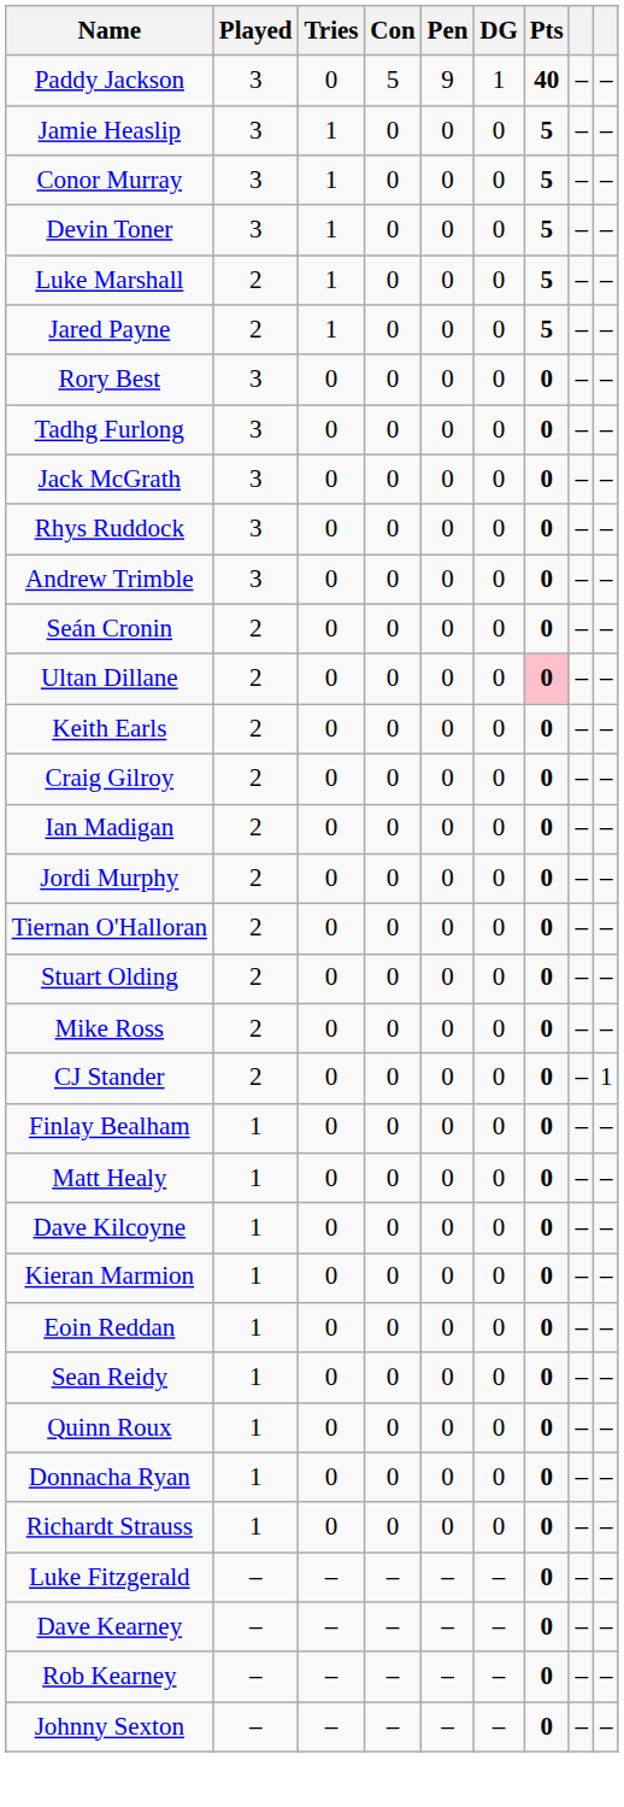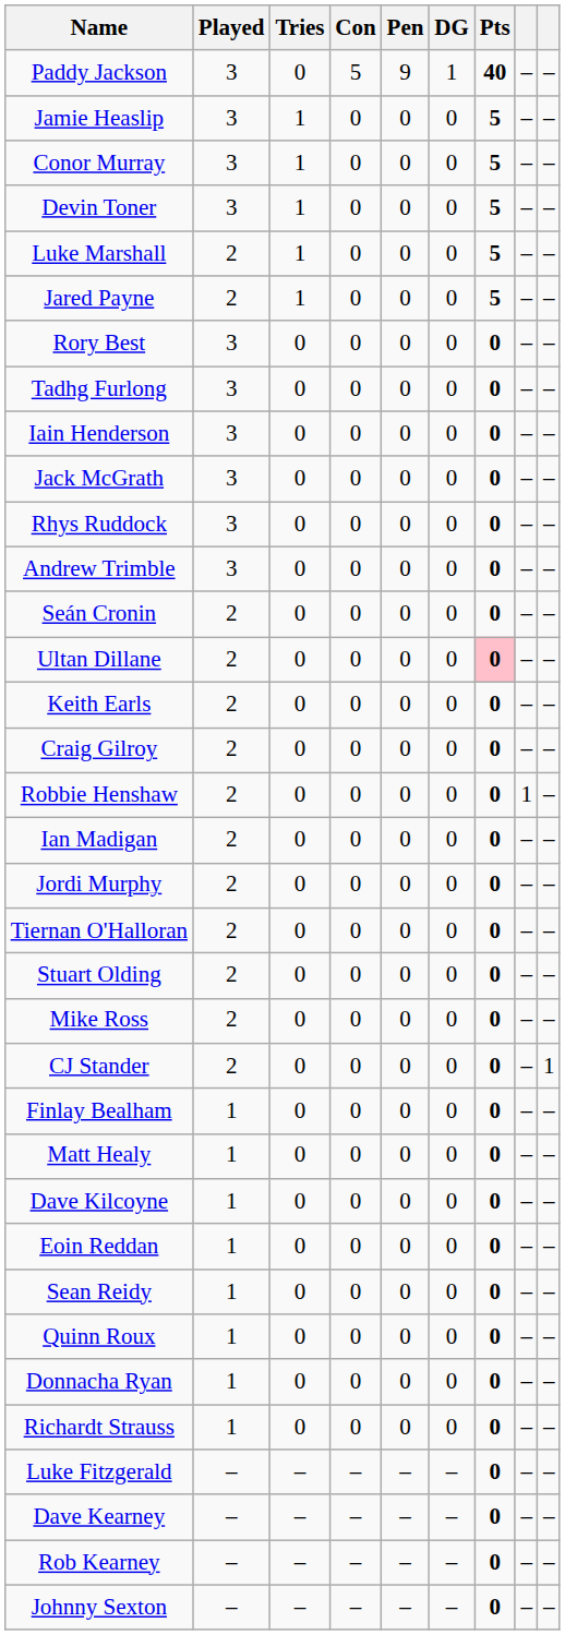 <table class="wikitable" style="font-size:90%;border:0;text-align:center;line-height:150%">
 <tr>
 <th>Name</th>
 <th>Played</th>
 <th>Tries</th>
 <th>Con</th>
 <th>Pen</th>
 <th>DG</th>
 <th>Pts</th>
 <th></th>
 <th></th>
 </tr>
 <tr>
 <td><a href='#'>Paddy Jackson</a></td>
 <td>3</td>
 <td>0</td>
 <td>5</td>
 <td>9</td>
 <td>1</td>
 <td><strong>40</strong></td>
 <td>–</td>
 <td>–</td>
 </tr>
 <tr>
 <td><a href='#'>Jamie Heaslip</a></td>
 <td>3</td>
 <td>1</td>
 <td>0</td>
 <td>0</td>
 <td>0</td>
 <td><strong>5</strong></td>
 <td>–</td>
 <td>–</td>
 </tr>
 <tr>
 <td><a href='#'>Conor Murray</a></td>
 <td>3</td>
 <td>1</td>
 <td>0</td>
 <td>0</td>
 <td>0</td>
 <td><strong>5</strong></td>
 <td>–</td>
 <td>–</td>
 </tr>
 <tr>
 <td><a href='#'>Devin Toner</a></td>
 <td>3</td>
 <td>1</td>
 <td>0</td>
 <td>0</td>
 <td>0</td>
 <td><strong>5</strong></td>
 <td>–</td>
 <td>–</td>
 </tr>
 <tr>
 <td><a href='#'>Luke Marshall</a></td>
 <td>2</td>
 <td>1</td>
 <td>0</td>
 <td>0</td>
 <td>0</td>
 <td><strong>5</strong></td>
 <td>–</td>
 <td>–</td>
 </tr>
 <tr>
 <td><a href='#'>Jared Payne</a></td>
 <td>2</td>
 <td>1</td>
 <td>0</td>
 <td>0</td>
 <td>0</td>
 <td><strong>5</strong></td>
 <td>–</td>
 <td>–</td>
 </tr>
 <tr>
 <td><a href='#'>Rory Best</a></td>
 <td>3</td>
 <td>0</td>
 <td>0</td>
 <td>0</td>
 <td>0</td>
 <td><strong>0</strong></td>
 <td>–</td>
 <td>–</td>
 </tr>
 <tr>
 <td><a href='#'>Tadhg Furlong</a></td>
 <td>3</td>
 <td>0</td>
 <td>0</td>
 <td>0</td>
 <td>0</td>
 <td><strong>0</strong></td>
 <td>–</td>
 <td>–</td>
 </tr>
 <tr>
+<td><a href='#'>Iain Henderson</a></td>
+<td>3</td>
+<td>0</td>
+<td>0</td>
+<td>0</td>
+<td>0</td>
+<td><strong>0</strong></td>
+<td>–</td>
+<td>–</td>
+</tr>
+<tr>
 <td><a href='#'>Jack McGrath</a></td>
 <td>3</td>
 <td>0</td>
 <td>0</td>
 <td>0</td>
 <td>0</td>
 <td><strong>0</strong></td>
 <td>–</td>
 <td>–</td>
 </tr>
 <tr>
 <td><a href='#'>Rhys Ruddock</a></td>
 <td>3</td>
 <td>0</td>
 <td>0</td>
 <td>0</td>
 <td>0</td>
 <td><strong>0</strong></td>
 <td>–</td>
 <td>–</td>
 </tr>
 <tr>
 <td><a href='#'>Andrew Trimble</a></td>
 <td>3</td>
 <td>0</td>
 <td>0</td>
 <td>0</td>
 <td>0</td>
 <td><strong>0</strong></td>
 <td>–</td>
 <td>–</td>
 </tr>
 <tr>
 <td><a href='#'>Seán Cronin</a></td>
 <td>2</td>
 <td>0</td>
 <td>0</td>
 <td>0</td>
 <td>0</td>
 <td><strong>0</strong></td>
 <td>–</td>
 <td>–</td>
 </tr>
 <tr>
 <td><a href='#'>Ultan Dillane</a></td>
 <td>2</td>
 <td>0</td>
 <td>0</td>
 <td>0</td>
 <td>0</td>
 <td style="background: pink;"><strong>0</strong></td>
 <td>–</td>
 <td>–</td>
 </tr>
 <tr>
 <td><a href='#'>Keith Earls</a></td>
 <td>2</td>
 <td>0</td>
 <td>0</td>
 <td>0</td>
 <td>0</td>
 <td><strong>0</strong></td>
 <td>–</td>
 <td>–</td>
 </tr>
 <tr>
 <td><a href='#'>Craig Gilroy</a></td>
 <td>2</td>
 <td>0</td>
 <td>0</td>
 <td>0</td>
 <td>0</td>
 <td><strong>0</strong></td>
 <td>–</td>
+<td>–</td>
+</tr>
+<tr>
+<td><a href='#'>Robbie Henshaw</a></td>
+<td>2</td>
+<td>0</td>
+<td>0</td>
+<td>0</td>
+<td>0</td>
+<td><strong>0</strong></td>
+<td>1</td>
 <td>–</td>
 </tr>
 <tr>
 <td><a href='#'>Ian Madigan</a></td>
 <td>2</td>
 <td>0</td>
 <td>0</td>
 <td>0</td>
 <td>0</td>
 <td><strong>0</strong></td>
 <td>–</td>
 <td>–</td>
 </tr>
 <tr>
 <td><a href='#'>Jordi Murphy</a></td>
 <td>2</td>
 <td>0</td>
 <td>0</td>
 <td>0</td>
 <td>0</td>
 <td><strong>0</strong></td>
 <td>–</td>
 <td>–</td>
 </tr>
 <tr>
 <td><a href='#'>Tiernan O'Halloran</a></td>
 <td>2</td>
 <td>0</td>
 <td>0</td>
 <td>0</td>
 <td>0</td>
 <td><strong>0</strong></td>
 <td>–</td>
 <td>–</td>
 </tr>
 <tr>
 <td><a href='#'>Stuart Olding</a></td>
 <td>2</td>
 <td>0</td>
 <td>0</td>
 <td>0</td>
 <td>0</td>
 <td><strong>0</strong></td>
 <td>–</td>
 <td>–</td>
 </tr>
 <tr>
 <td><a href='#'>Mike Ross</a></td>
 <td>2</td>
 <td>0</td>
 <td>0</td>
 <td>0</td>
 <td>0</td>
 <td><strong>0</strong></td>
 <td>–</td>
 <td>–</td>
 </tr>
 <tr>
 <td><a href='#'>CJ Stander</a></td>
 <td>2</td>
 <td>0</td>
 <td>0</td>
 <td>0</td>
 <td>0</td>
 <td><strong>0</strong></td>
 <td>–</td>
 <td>1</td>
 </tr>
 <tr>
 <td><a href='#'>Finlay Bealham</a></td>
 <td>1</td>
 <td>0</td>
 <td>0</td>
 <td>0</td>
 <td>0</td>
 <td><strong>0</strong></td>
 <td>–</td>
 <td>–</td>
 </tr>
 <tr>
 <td><a href='#'>Matt Healy</a></td>
 <td>1</td>
 <td>0</td>
 <td>0</td>
 <td>0</td>
 <td>0</td>
 <td><strong>0</strong></td>
 <td>–</td>
 <td>–</td>
 </tr>
 <tr>
 <td><a href='#'>Dave Kilcoyne</a></td>
-<td>1</td>
-<td>0</td>
-<td>0</td>
-<td>0</td>
-<td>0</td>
-<td><strong>0</strong></td>
-<td>–</td>
-<td>–</td>
-</tr>
-<tr>
-<td><a href='#'>Kieran Marmion</a></td>
 <td>1</td>
 <td>0</td>
 <td>0</td>
 <td>0</td>
 <td>0</td>
 <td><strong>0</strong></td>
 <td>–</td>
 <td>–</td>
 </tr>
 <tr>
 <td><a href='#'>Eoin Reddan</a></td>
 <td>1</td>
 <td>0</td>
 <td>0</td>
 <td>0</td>
 <td>0</td>
 <td><strong>0</strong></td>
 <td>–</td>
 <td>–</td>
 </tr>
 <tr>
 <td><a href='#'>Sean Reidy</a></td>
 <td>1</td>
 <td>0</td>
 <td>0</td>
 <td>0</td>
 <td>0</td>
 <td><strong>0</strong></td>
 <td>–</td>
 <td>–</td>
 </tr>
 <tr>
 <td><a href='#'>Quinn Roux</a></td>
 <td>1</td>
 <td>0</td>
 <td>0</td>
 <td>0</td>
 <td>0</td>
 <td><strong>0</strong></td>
 <td>–</td>
 <td>–</td>
 </tr>
 <tr>
 <td><a href='#'>Donnacha Ryan</a></td>
 <td>1</td>
 <td>0</td>
 <td>0</td>
 <td>0</td>
 <td>0</td>
 <td><strong>0</strong></td>
 <td>–</td>
 <td>–</td>
 </tr>
 <tr>
 <td><a href='#'>Richardt Strauss</a></td>
 <td>1</td>
 <td>0</td>
 <td>0</td>
 <td>0</td>
 <td>0</td>
 <td><strong>0</strong></td>
 <td>–</td>
 <td>–</td>
 </tr>
 <tr>
 <td><a href='#'>Luke Fitzgerald</a></td>
 <td>–</td>
 <td>–</td>
 <td>–</td>
 <td>–</td>
 <td>–</td>
 <td><strong>0</strong></td>
 <td>–</td>
 <td>–</td>
 </tr>
 <tr>
 <td><a href='#'>Dave Kearney</a></td>
 <td>–</td>
 <td>–</td>
 <td>–</td>
 <td>–</td>
 <td>–</td>
 <td><strong>0</strong></td>
 <td>–</td>
 <td>–</td>
 </tr>
 <tr>
 <td><a href='#'>Rob Kearney</a></td>
 <td>–</td>
 <td>–</td>
 <td>–</td>
 <td>–</td>
 <td>–</td>
 <td><strong>0</strong></td>
 <td>–</td>
 <td>–</td>
 </tr>
 <tr>
 <td><a href='#'>Johnny Sexton</a></td>
 <td>–</td>
 <td>–</td>
 <td>–</td>
 <td>–</td>
 <td>–</td>
 <td><strong>0</strong></td>
 <td>–</td>
 <td>–</td>
 </tr>
 </table>
